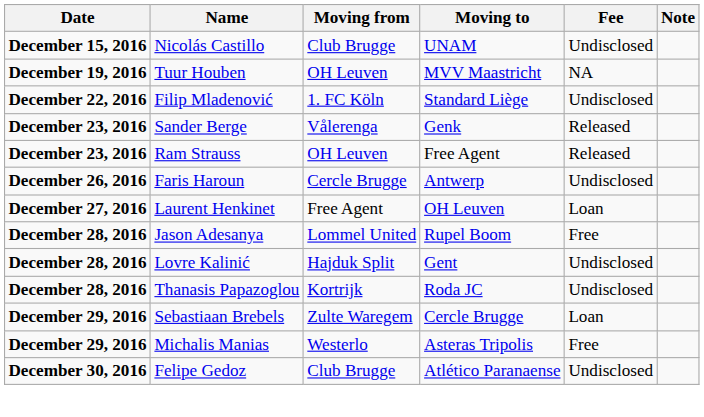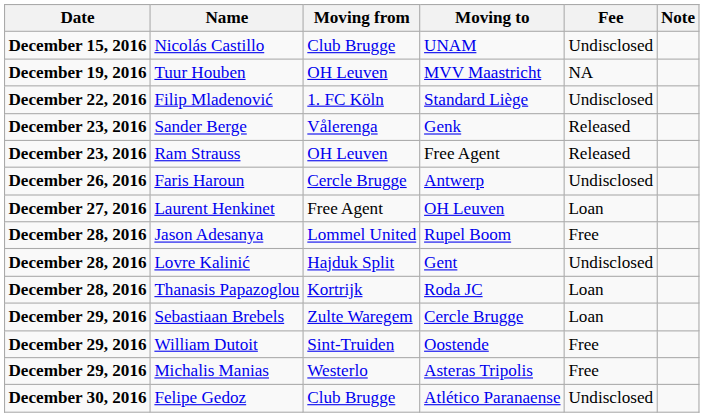 <table class="wikitable sortable">
 <tr>
 <th>Date</th>
 <th>Name</th>
 <th>Moving from</th>
 <th>Moving to</th>
 <th>Fee</th>
 <th>Note</th>
 </tr>
 <tr>
 <td><strong>December 15, 2016</strong></td>
 <td> <a href='#'>Nicolás Castillo</a></td>
 <td> <a href='#'>Club Brugge</a></td>
 <td> <a href='#'>UNAM</a></td>
 <td>Undisclosed </td>
 <td align=center></td>
 </tr>
 <tr>
 <td><strong>December 19, 2016</strong></td>
 <td> <a href='#'>Tuur Houben</a></td>
 <td> <a href='#'>OH Leuven</a></td>
 <td> <a href='#'>MVV Maastricht</a></td>
 <td>NA </td>
 <td></td>
 </tr>
 <tr>
 <td><strong>December 22, 2016</strong></td>
 <td> <a href='#'>Filip Mladenović</a></td>
 <td> <a href='#'>1. FC Köln</a></td>
 <td> <a href='#'>Standard Liège</a></td>
 <td>Undisclosed </td>
 <td></td>
 </tr>
 <tr>
 <td><strong>December 23, 2016</strong></td>
 <td> <a href='#'>Sander Berge</a></td>
 <td> <a href='#'>Vålerenga</a></td>
 <td> <a href='#'>Genk</a></td>
 <td>Released </td>
 <td></td>
 </tr>
 <tr>
 <td><strong>December 23, 2016</strong></td>
 <td> <a href='#'>Ram Strauss</a></td>
 <td> <a href='#'>OH Leuven</a></td>
 <td>Free Agent</td>
 <td>Released </td>
 <td></td>
 </tr>
 <tr>
 <td><strong>December 26, 2016</strong></td>
 <td> <a href='#'>Faris Haroun</a></td>
 <td> <a href='#'>Cercle Brugge</a></td>
 <td> <a href='#'>Antwerp</a></td>
 <td>Undisclosed </td>
 <td></td>
 </tr>
 <tr>
 <td><strong>December 27, 2016</strong></td>
 <td> <a href='#'>Laurent Henkinet</a></td>
 <td>Free Agent</td>
 <td> <a href='#'>OH Leuven</a></td>
 <td>Loan </td>
 <td></td>
 </tr>
 <tr>
 <td><strong>December 28, 2016</strong></td>
 <td> <a href='#'>Jason Adesanya</a></td>
 <td> <a href='#'>Lommel United</a></td>
 <td> <a href='#'>Rupel Boom</a></td>
 <td>Free </td>
 <td></td>
 </tr>
 <tr>
 <td><strong>December 28, 2016</strong></td>
 <td> <a href='#'>Lovre Kalinić</a></td>
 <td> <a href='#'>Hajduk Split</a></td>
 <td> <a href='#'>Gent</a></td>
 <td>Undisclosed </td>
 <td></td>
 </tr>
 <tr>
 <td><strong>December 28, 2016</strong></td>
 <td> <a href='#'>Thanasis Papazoglou</a></td>
 <td> <a href='#'>Kortrijk</a></td>
 <td> <a href='#'>Roda JC</a></td>
-<td>Undisclosed </td>
+<td>Loan </td>
 <td></td>
 </tr>
 <tr>
 <td><strong>December 29, 2016</strong></td>
 <td> <a href='#'>Sebastiaan Brebels</a></td>
 <td> <a href='#'>Zulte Waregem</a></td>
 <td> <a href='#'>Cercle Brugge</a></td>
 <td>Loan </td>
+<td></td>
+</tr>
+<tr>
+<td><strong>December 29, 2016</strong></td>
+<td> <a href='#'>William Dutoit</a></td>
+<td> <a href='#'>Sint-Truiden</a></td>
+<td> <a href='#'>Oostende</a></td>
+<td>Free </td>
 <td></td>
 </tr>
 <tr>
 <td><strong>December 29, 2016</strong></td>
 <td> <a href='#'>Michalis Manias</a></td>
 <td> <a href='#'>Westerlo</a></td>
 <td> <a href='#'>Asteras Tripolis</a></td>
 <td>Free </td>
 <td></td>
 </tr>
 <tr>
 <td><strong>December 30, 2016</strong></td>
 <td> <a href='#'>Felipe Gedoz</a></td>
 <td> <a href='#'>Club Brugge</a></td>
 <td> <a href='#'>Atlético Paranaense</a></td>
 <td>Undisclosed </td>
 <td></td>
 </tr>
 </table>
